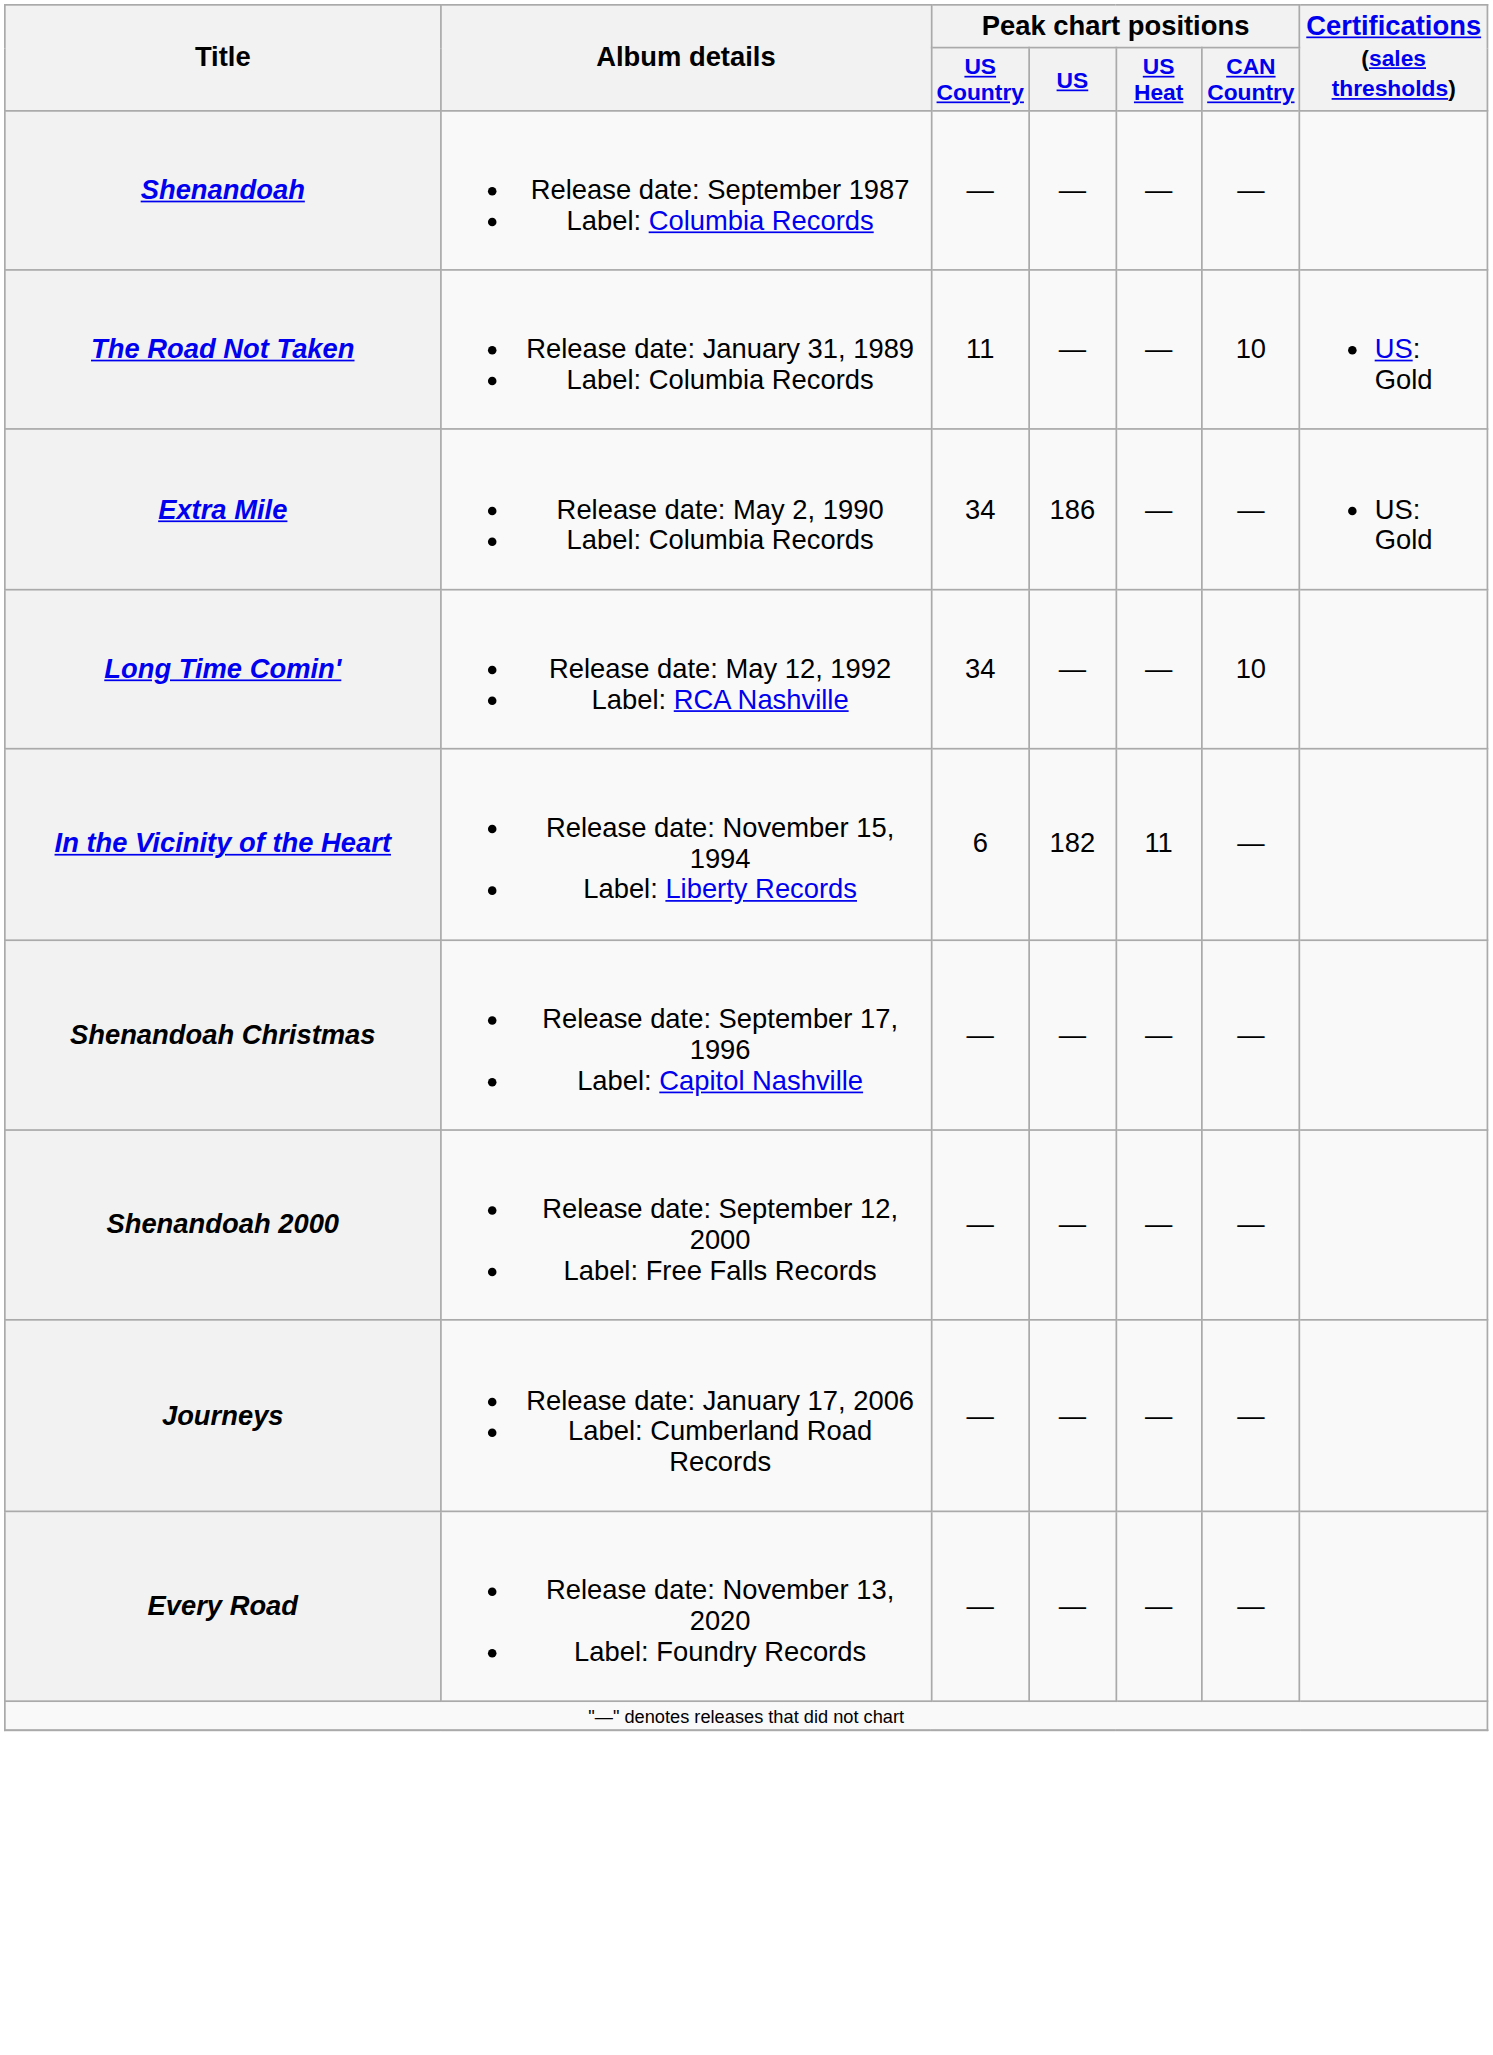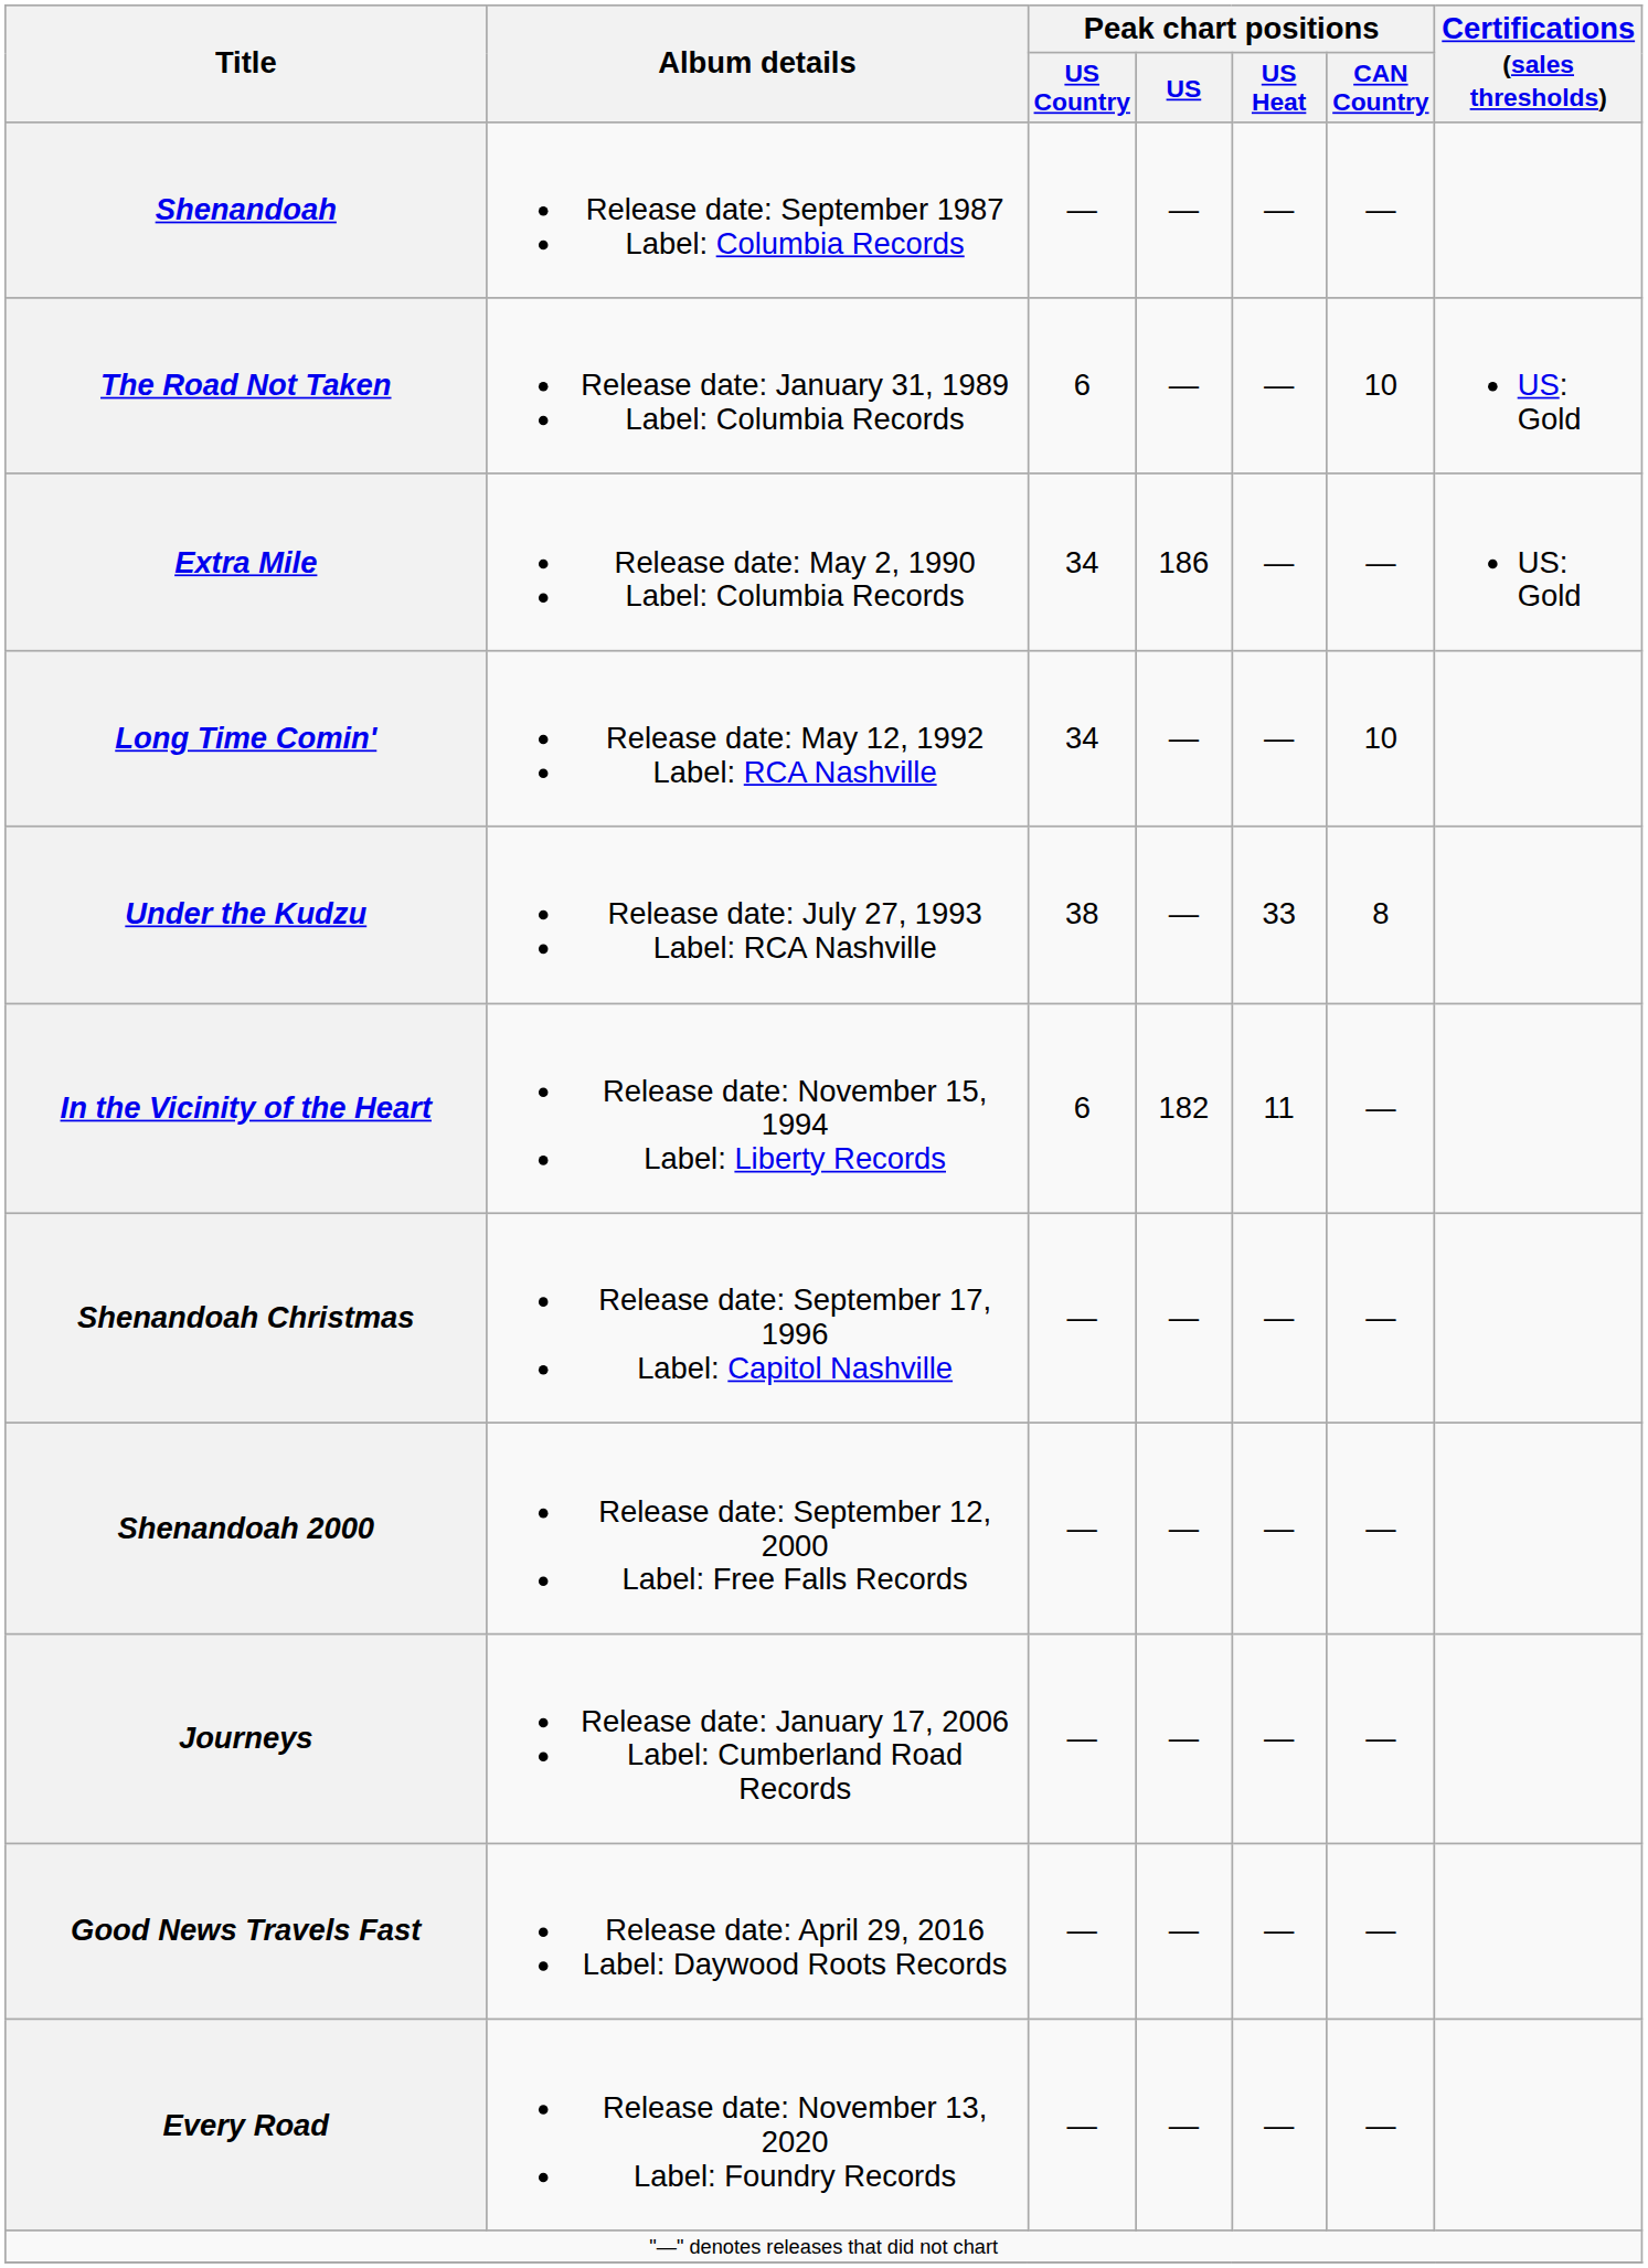 <table class="wikitable plainrowheaders" style="text-align:center;">
 <tr>
 <th rowspan="2" style="width:16em;">Title</th>
 <th rowspan="2" style="width:18em;">Album details</th>
 <th colspan="4">Peak chart positions</th>
 <th rowspan="2"><a href='#'>Certifications</a><br><small>(<a href='#'>sales thresholds</a>)</small></th>
 </tr>
 <tr style="font-size:smaller;">
 <th width="45"><a href='#'>US Country</a><br></th>
 <th width="45"><a href='#'>US</a><br></th>
 <th width="45"><a href='#'>US Heat</a><br></th>
 <th width="45"><a href='#'>CAN Country</a></th>
 </tr>
 <tr>
 <th scope="row"><em><a href='#'>Shenandoah</a></em></th>
 <td><br><ul><li>Release date: September 1987</li><li>Label: <a href='#'>Columbia Records</a></li></ul></td>
 <td>—</td>
 <td>—</td>
 <td>—</td>
 <td>—</td>
 <td></td>
 </tr>
 <tr>
 <th scope="row"><em><a href='#'>The Road Not Taken</a></em></th>
 <td><br><ul><li>Release date: January 31, 1989</li><li>Label: Columbia Records</li></ul></td>
-<td>11</td>
+<td>6</td>
 <td>—</td>
 <td>—</td>
 <td>10</td>
 <td align="left"><br><ul><li><a href='#'>US</a>: Gold</li></ul></td>
 </tr>
 <tr>
 <th scope="row"><em><a href='#'>Extra Mile</a></em></th>
 <td><br><ul><li>Release date: May 2, 1990</li><li>Label: Columbia Records</li></ul></td>
 <td>34</td>
 <td>186</td>
 <td>—</td>
 <td>—</td>
 <td align="left"><br><ul><li>US: Gold</li></ul></td>
 </tr>
 <tr>
 <th scope="row"><em><a href='#'>Long Time Comin'</a></em></th>
 <td><br><ul><li>Release date: May 12, 1992</li><li>Label: <a href='#'>RCA Nashville</a></li></ul></td>
 <td>34</td>
 <td>—</td>
 <td>—</td>
 <td>10</td>
+<td></td>
+</tr>
+<tr>
+<th scope="row"><em><a href='#'>Under the Kudzu</a></em></th>
+<td><br><ul><li>Release date: July 27, 1993</li><li>Label: RCA Nashville</li></ul></td>
+<td>38</td>
+<td>—</td>
+<td>33</td>
+<td>8</td>
 <td></td>
 </tr>
 <tr>
 <th scope="row"><em><a href='#'>In the Vicinity of the Heart</a></em></th>
 <td><br><ul><li>Release date: November 15, 1994</li><li>Label: <a href='#'>Liberty Records</a></li></ul></td>
 <td>6</td>
 <td>182</td>
 <td>11</td>
 <td>—</td>
 <td></td>
 </tr>
 <tr>
 <th scope="row"><em>Shenandoah Christmas</em></th>
 <td><br><ul><li>Release date: September 17, 1996</li><li>Label: <a href='#'>Capitol Nashville</a></li></ul></td>
 <td>—</td>
 <td>—</td>
 <td>—</td>
 <td>—</td>
 <td></td>
 </tr>
 <tr>
 <th scope="row"><em>Shenandoah 2000</em></th>
 <td><br><ul><li>Release date: September 12, 2000</li><li>Label: Free Falls Records</li></ul></td>
 <td>—</td>
 <td>—</td>
 <td>—</td>
 <td>—</td>
 <td></td>
 </tr>
 <tr>
 <th scope="row"><em>Journeys</em></th>
 <td><br><ul><li>Release date: January 17, 2006</li><li>Label: Cumberland Road Records</li></ul></td>
 <td>—</td>
 <td>—</td>
 <td>—</td>
 <td>—</td>
 <td></td>
 </tr>
 <tr>
+<th scope="row"><em>Good News Travels Fast</em></th>
+<td><br><ul><li>Release date: April 29, 2016</li><li>Label: Daywood Roots Records</li></ul></td>
+<td>—</td>
+<td>—</td>
+<td>—</td>
+<td>—</td>
+<td></td>
+</tr>
+<tr>
 <th scope="row"><em>Every Road</em></th>
 <td><br><ul><li>Release date: November 13, 2020</li><li>Label: Foundry Records</li></ul></td>
 <td>—</td>
 <td>—</td>
 <td>—</td>
 <td>—</td>
 <td></td>
 </tr>
 <tr>
 <td colspan="7" style="font-size:8pt">"—" denotes releases that did not chart</td>
 </tr>
 <tr>
 </tr>
 </table>
